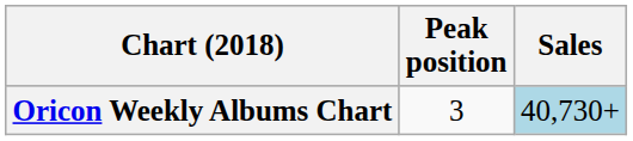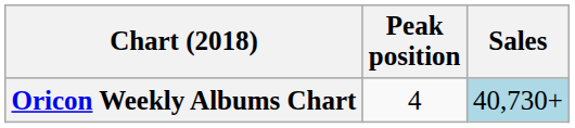 <table class="wikitable sortable plainrowheaders" style="text-align:center">
 <tr>
 <th scope="col">Chart (2018)</th>
 <th scope="col">Peak<br> position</th>
 <th scope="col">Sales</th>
 </tr>
 <tr>
 <th scope="row"><a href='#'>Oricon</a> Weekly Albums Chart </th>
-<td>3</td>
+<td>4</td>
 <td style="background: lightblue;">40,730+</td>
 </tr>
 </table>
